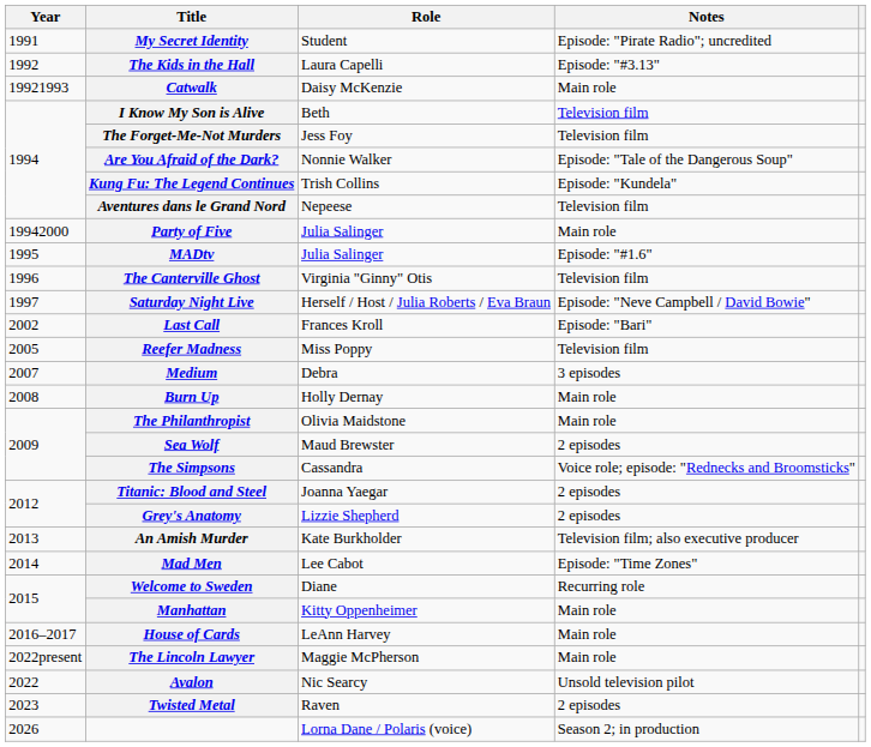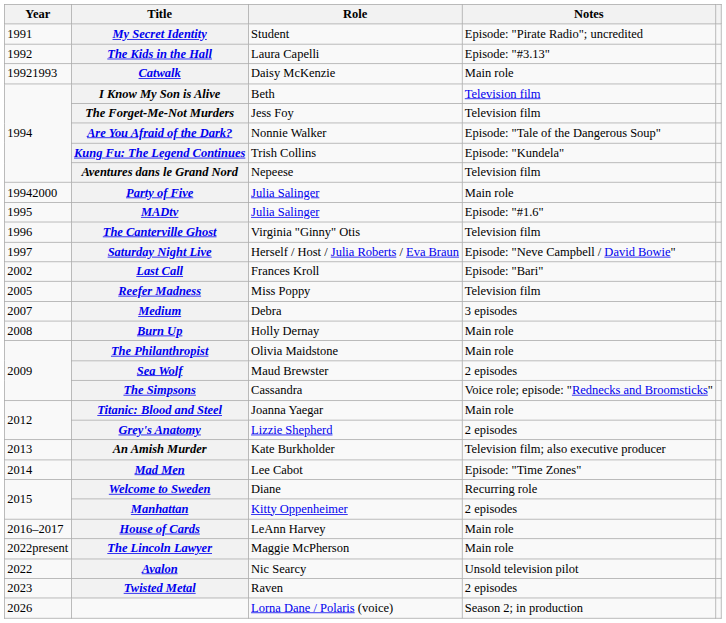 <table class="wikitable plainrowheaders sortable">
 <tr>
 <th scope="col">Year</th>
 <th scope="col">Title</th>
 <th scope="col">Role</th>
 <th scope="col" class="unsortable">Notes</th>
 <th scope="col" class="unsortable"></th>
 </tr>
 <tr>
 <td>1991</td>
 <th scope="row"><em><a href='#'>My Secret Identity</a></em></th>
 <td>Student</td>
 <td>Episode: "Pirate Radio"; uncredited</td>
 <td style="text-align:center;"></td>
 </tr>
 <tr>
 <td>1992</td>
 <th scope="row" data-sort-value="Kids in the Hall, The"><em><a href='#'>The Kids in the Hall</a></em></th>
 <td>Laura Capelli</td>
 <td>Episode: "#3.13"</td>
 <td style="text-align:center;"></td>
 </tr>
 <tr>
 <td>19921993</td>
 <th scope="row"><em><a href='#'>Catwalk</a></em></th>
 <td>Daisy McKenzie</td>
 <td>Main role</td>
 <td style="text-align:center;"></td>
 </tr>
 <tr>
 <td rowspan="5">1994</td>
 <th scope="row"><em>I Know My Son is Alive</em></th>
 <td>Beth</td>
 <td><a href='#'>Television film</a></td>
 <td style="text-align:center;"></td>
 </tr>
 <tr>
 <th scope="row" data-sort-value="Forget-Me-Not Murders, The"><em>The Forget-Me-Not Murders</em></th>
 <td>Jess Foy</td>
 <td>Television film</td>
 <td style="text-align:center;"></td>
 </tr>
 <tr>
 <th scope="row"><em><a href='#'>Are You Afraid of the Dark?</a></em></th>
 <td>Nonnie Walker</td>
 <td>Episode: "Tale of the Dangerous Soup"</td>
 <td style="text-align:center;"></td>
 </tr>
 <tr>
 <th scope="row"><em><a href='#'>Kung Fu: The Legend Continues</a></em></th>
 <td>Trish Collins</td>
 <td>Episode: "Kundela"</td>
 <td style="text-align:center;"></td>
 </tr>
 <tr>
 <th scope="row"><em>Aventures dans le Grand Nord</em></th>
 <td>Nepeese</td>
 <td>Television film</td>
 <td style="text-align:center;"></td>
 </tr>
 <tr>
 <td>19942000</td>
 <th scope="row"><em><a href='#'>Party of Five</a></em></th>
 <td><a href='#'>Julia Salinger</a></td>
 <td>Main role</td>
 <td style="text-align:center;"></td>
 </tr>
 <tr>
 <td>1995</td>
 <th scope="row"><em><a href='#'>MADtv</a></em></th>
 <td><a href='#'>Julia Salinger</a></td>
 <td>Episode: "#1.6"</td>
 <td style="text-align:center;"></td>
 </tr>
 <tr>
 <td>1996</td>
 <th scope="row" data-sort-value="Canterville Ghost, The"><em><a href='#'>The Canterville Ghost</a></em></th>
 <td>Virginia "Ginny" Otis</td>
 <td>Television film</td>
 <td style="text-align:center;"></td>
 </tr>
 <tr>
 <td>1997</td>
 <th scope="row"><em><a href='#'>Saturday Night Live</a></em></th>
 <td>Herself / Host / <a href='#'>Julia Roberts</a> / <a href='#'>Eva Braun</a></td>
 <td>Episode: "Neve Campbell / <a href='#'>David Bowie</a>"</td>
 <td style="text-align:center;"></td>
 </tr>
 <tr>
 <td>2002</td>
 <th scope="row"><em><a href='#'>Last Call</a></em></th>
 <td>Frances Kroll</td>
 <td>Episode: "Bari"</td>
 <td style="text-align:center;"></td>
 </tr>
 <tr>
 <td>2005</td>
 <th scope="row"><em><a href='#'>Reefer Madness</a></em></th>
 <td>Miss Poppy</td>
 <td>Television film</td>
 <td style="text-align:center;"></td>
 </tr>
 <tr>
 <td>2007</td>
 <th scope="row"><em><a href='#'>Medium</a></em></th>
 <td>Debra</td>
 <td>3 episodes</td>
 <td style="text-align:center;"></td>
 </tr>
 <tr>
 <td>2008</td>
 <th scope="row"><em><a href='#'>Burn Up</a></em></th>
 <td>Holly Dernay</td>
 <td>Main role</td>
 <td style="text-align:center;"></td>
 </tr>
 <tr>
 <td rowspan="3">2009</td>
 <th scope="row" data-sort-value="Philanthropist, The"><em><a href='#'>The Philanthropist</a></em></th>
 <td>Olivia Maidstone</td>
 <td>Main role</td>
 <td style="text-align:center;"></td>
 </tr>
 <tr>
 <th scope="row"><em><a href='#'>Sea Wolf</a></em></th>
 <td>Maud Brewster</td>
 <td>2 episodes</td>
 <td style="text-align:center;"></td>
 </tr>
 <tr>
 <th scope="row" data-sort-value="Simpsons, The"><em><a href='#'>The Simpsons</a></em></th>
 <td>Cassandra</td>
 <td>Voice role; episode: "<a href='#'>Rednecks and Broomsticks</a>"</td>
 <td style="text-align:center;"></td>
 </tr>
 <tr>
 <td rowspan="2">2012</td>
 <th scope="row"><em><a href='#'>Titanic: Blood and Steel</a></em></th>
 <td>Joanna Yaegar</td>
-<td>2 episodes</td>
+<td>Main role</td>
 <td style="text-align:center;"></td>
 </tr>
 <tr>
 <th scope="row"><em><a href='#'>Grey's Anatomy</a></em></th>
 <td><a href='#'>Lizzie Shepherd</a></td>
 <td>2 episodes</td>
 <td style="text-align:center;"></td>
 </tr>
 <tr>
 <td>2013</td>
 <th scope="row"><em>An Amish Murder</em></th>
 <td>Kate Burkholder</td>
 <td>Television film; also executive producer</td>
 <td style="text-align:center;"></td>
 </tr>
 <tr>
 <td>2014</td>
 <th scope="row"><em><a href='#'>Mad Men</a></em></th>
 <td>Lee Cabot</td>
 <td>Episode: "Time Zones"</td>
 <td style="text-align:center;"></td>
 </tr>
 <tr>
 <td rowspan="2">2015</td>
 <th scope="row"><em><a href='#'>Welcome to Sweden</a></em></th>
 <td>Diane</td>
 <td>Recurring role</td>
 <td style="text-align:center;"></td>
 </tr>
 <tr>
 <th scope="row"><em><a href='#'>Manhattan</a></em></th>
 <td><a href='#'>Kitty Oppenheimer</a></td>
-<td>Main role</td>
+<td>2 episodes</td>
 <td style="text-align:center;"></td>
 </tr>
 <tr>
 <td>2016–2017</td>
 <th scope="row"><em><a href='#'>House of Cards</a></em></th>
 <td>LeAnn Harvey</td>
 <td>Main role</td>
 <td style="text-align:center;"></td>
 </tr>
 <tr>
 <td>2022present</td>
 <th scope="row" data-sort-value="Lincoln Lawyer, The"><em><a href='#'>The Lincoln Lawyer</a></em></th>
 <td>Maggie McPherson</td>
 <td>Main role</td>
 <td style="text-align:center;"></td>
 </tr>
 <tr>
 <td>2022</td>
 <th scope="row"><em><a href='#'>Avalon</a></em></th>
 <td>Nic Searcy</td>
 <td>Unsold television pilot</td>
 <td style="text-align:center;"></td>
 </tr>
 <tr>
 <td>2023</td>
 <th scope="row"><em><a href='#'>Twisted Metal</a></em></th>
 <td>Raven</td>
 <td>2 episodes</td>
 <td style="text-align:center;"></td>
 </tr>
 <tr>
 <td>2026</td>
 <td></td>
 <td><a href='#'>Lorna Dane / Polaris</a> (voice)</td>
 <td>Season 2; in production</td>
 <td></td>
 </tr>
 </table>
